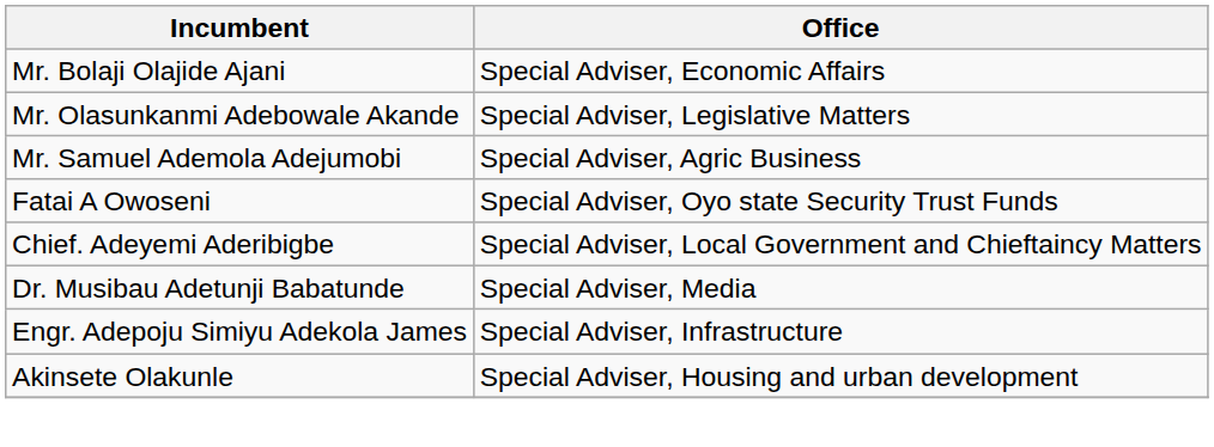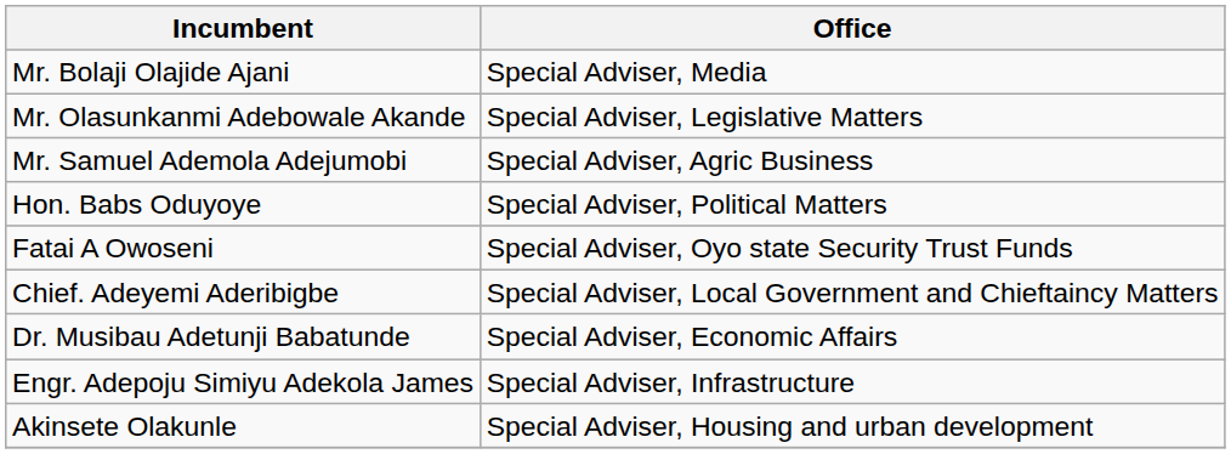 <table class="wikitable" style="font-size: 95%;">
 <tr>
 <th>Incumbent</th>
 <th>Office</th>
 </tr>
 <tr>
 <td>Mr. Bolaji Olajide Ajani</td>
-<td>Special Adviser, Economic Affairs</td>
+<td>Special Adviser, Media</td>
 </tr>
 <tr>
 <td>Mr. Olasunkanmi Adebowale Akande</td>
 <td>Special Adviser, Legislative Matters</td>
 </tr>
 <tr>
 <td>Mr. Samuel Ademola Adejumobi</td>
 <td>Special Adviser, Agric Business</td>
+</tr>
+<tr>
+<td>Hon. Babs Oduyoye</td>
+<td>Special Adviser, Political Matters</td>
 </tr>
 <tr>
 <td>Fatai A Owoseni</td>
 <td>Special Adviser, Oyo state Security Trust Funds</td>
 </tr>
 <tr>
 <td>Chief. Adeyemi Aderibigbe</td>
 <td>Special Adviser, Local Government and Chieftaincy Matters</td>
 </tr>
 <tr>
 <td>Dr. Musibau Adetunji Babatunde</td>
-<td>Special Adviser, Media</td>
+<td>Special Adviser, Economic Affairs</td>
 </tr>
 <tr>
 <td>Engr. Adepoju Simiyu Adekola James</td>
 <td>Special Adviser, Infrastructure</td>
 </tr>
 <tr>
 <td>Akinsete Olakunle</td>
 <td>Special Adviser, Housing and urban development</td>
 </tr>
 <tr>
 </tr>
 </table>
